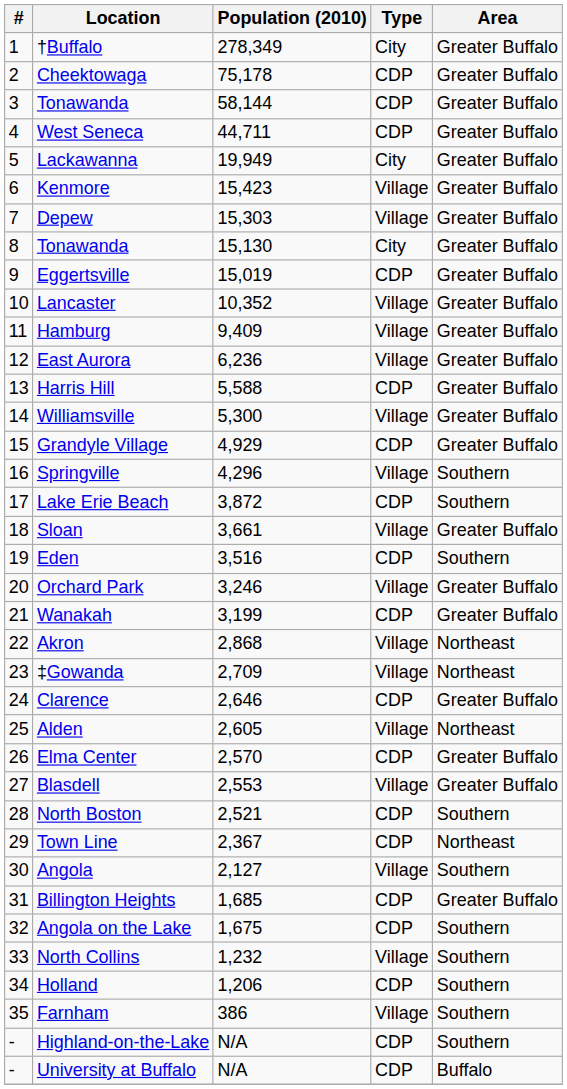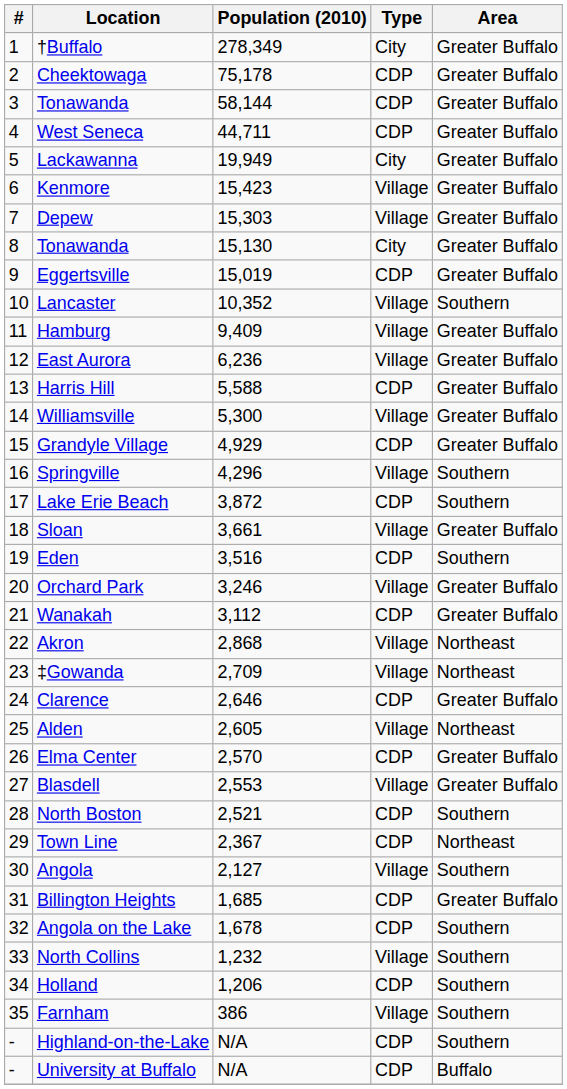 <table class="wikitable sortable">
 <tr>
 <th>#</th>
 <th>Location</th>
 <th>Population (2010)</th>
 <th>Type</th>
 <th>Area</th>
 </tr>
 <tr>
 <td>1</td>
 <td>†<a href='#'>Buffalo</a></td>
 <td>278,349</td>
 <td>City</td>
 <td>Greater Buffalo</td>
 </tr>
 <tr>
 <td>2</td>
 <td><a href='#'>Cheektowaga</a></td>
 <td>75,178</td>
 <td>CDP</td>
 <td>Greater Buffalo</td>
 </tr>
 <tr>
 <td>3</td>
 <td><a href='#'>Tonawanda</a></td>
 <td>58,144</td>
 <td>CDP</td>
 <td>Greater Buffalo</td>
 </tr>
 <tr>
 <td>4</td>
 <td><a href='#'>West Seneca</a></td>
 <td>44,711</td>
 <td>CDP</td>
 <td>Greater Buffalo</td>
 </tr>
 <tr>
 <td>5</td>
 <td><a href='#'>Lackawanna</a></td>
 <td>19,949</td>
 <td>City</td>
 <td>Greater Buffalo</td>
 </tr>
 <tr>
 <td>6</td>
 <td><a href='#'>Kenmore</a></td>
 <td>15,423</td>
 <td>Village</td>
 <td>Greater Buffalo</td>
 </tr>
 <tr>
 <td>7</td>
 <td><a href='#'>Depew</a></td>
 <td>15,303</td>
 <td>Village</td>
 <td>Greater Buffalo</td>
 </tr>
 <tr>
 <td>8</td>
 <td><a href='#'>Tonawanda</a></td>
 <td>15,130</td>
 <td>City</td>
 <td>Greater Buffalo</td>
 </tr>
 <tr>
 <td>9</td>
 <td><a href='#'>Eggertsville</a></td>
 <td>15,019</td>
 <td>CDP</td>
 <td>Greater Buffalo</td>
 </tr>
 <tr>
 <td>10</td>
 <td><a href='#'>Lancaster</a></td>
 <td>10,352</td>
 <td>Village</td>
-<td>Greater Buffalo</td>
+<td>Southern</td>
 </tr>
 <tr>
 <td>11</td>
 <td><a href='#'>Hamburg</a></td>
 <td>9,409</td>
 <td>Village</td>
 <td>Greater Buffalo</td>
 </tr>
 <tr>
 <td>12</td>
 <td><a href='#'>East Aurora</a></td>
 <td>6,236</td>
 <td>Village</td>
 <td>Greater Buffalo</td>
 </tr>
 <tr>
 <td>13</td>
 <td><a href='#'>Harris Hill</a></td>
 <td>5,588</td>
 <td>CDP</td>
 <td>Greater Buffalo</td>
 </tr>
 <tr>
 <td>14</td>
 <td><a href='#'>Williamsville</a></td>
 <td>5,300</td>
 <td>Village</td>
 <td>Greater Buffalo</td>
 </tr>
 <tr>
 <td>15</td>
 <td><a href='#'>Grandyle Village</a></td>
 <td>4,929</td>
 <td>CDP</td>
 <td>Greater Buffalo</td>
 </tr>
 <tr>
 <td>16</td>
 <td><a href='#'>Springville</a></td>
 <td>4,296</td>
 <td>Village</td>
 <td>Southern</td>
 </tr>
 <tr>
 <td>17</td>
 <td><a href='#'>Lake Erie Beach</a></td>
 <td>3,872</td>
 <td>CDP</td>
 <td>Southern</td>
 </tr>
 <tr>
 <td>18</td>
 <td><a href='#'>Sloan</a></td>
 <td>3,661</td>
 <td>Village</td>
 <td>Greater Buffalo</td>
 </tr>
 <tr>
 <td>19</td>
 <td><a href='#'>Eden</a></td>
 <td>3,516</td>
 <td>CDP</td>
 <td>Southern</td>
 </tr>
 <tr>
 <td>20</td>
 <td><a href='#'>Orchard Park</a></td>
 <td>3,246</td>
 <td>Village</td>
 <td>Greater Buffalo</td>
 </tr>
 <tr>
 <td>21</td>
 <td><a href='#'>Wanakah</a></td>
-<td>3,199</td>
+<td>3,112</td>
 <td>CDP</td>
 <td>Greater Buffalo</td>
 </tr>
 <tr>
 <td>22</td>
 <td><a href='#'>Akron</a></td>
 <td>2,868</td>
 <td>Village</td>
 <td>Northeast</td>
 </tr>
 <tr>
 <td>23</td>
 <td>‡<a href='#'>Gowanda</a></td>
 <td>2,709</td>
 <td>Village</td>
 <td>Northeast</td>
 </tr>
 <tr>
 <td>24</td>
 <td><a href='#'>Clarence</a></td>
 <td>2,646</td>
 <td>CDP</td>
 <td>Greater Buffalo</td>
 </tr>
 <tr>
 <td>25</td>
 <td><a href='#'>Alden</a></td>
 <td>2,605</td>
 <td>Village</td>
 <td>Northeast</td>
 </tr>
 <tr>
 <td>26</td>
 <td><a href='#'>Elma Center</a></td>
 <td>2,570</td>
 <td>CDP</td>
 <td>Greater Buffalo</td>
 </tr>
 <tr>
 <td>27</td>
 <td><a href='#'>Blasdell</a></td>
 <td>2,553</td>
 <td>Village</td>
 <td>Greater Buffalo</td>
 </tr>
 <tr>
 <td>28</td>
 <td><a href='#'>North Boston</a></td>
 <td>2,521</td>
 <td>CDP</td>
 <td>Southern</td>
 </tr>
 <tr>
 <td>29</td>
 <td><a href='#'>Town Line</a></td>
 <td>2,367</td>
 <td>CDP</td>
 <td>Northeast</td>
 </tr>
 <tr>
 <td>30</td>
 <td><a href='#'>Angola</a></td>
 <td>2,127</td>
 <td>Village</td>
 <td>Southern</td>
 </tr>
 <tr>
 <td>31</td>
 <td><a href='#'>Billington Heights</a></td>
 <td>1,685</td>
 <td>CDP</td>
 <td>Greater Buffalo</td>
 </tr>
 <tr>
 <td>32</td>
 <td><a href='#'>Angola on the Lake</a></td>
-<td>1,675</td>
+<td>1,678</td>
 <td>CDP</td>
 <td>Southern</td>
 </tr>
 <tr>
 <td>33</td>
 <td><a href='#'>North Collins</a></td>
 <td>1,232</td>
 <td>Village</td>
 <td>Southern</td>
 </tr>
 <tr>
 <td>34</td>
 <td><a href='#'>Holland</a></td>
 <td>1,206</td>
 <td>CDP</td>
 <td>Southern</td>
 </tr>
 <tr>
 <td>35</td>
 <td><a href='#'>Farnham</a></td>
 <td>386</td>
 <td>Village</td>
 <td>Southern</td>
 </tr>
 <tr>
 <td>-</td>
 <td><a href='#'>Highland-on-the-Lake</a></td>
 <td>N/A</td>
 <td>CDP</td>
 <td>Southern</td>
 </tr>
 <tr>
 <td>-</td>
 <td><a href='#'>University at Buffalo</a></td>
 <td>N/A</td>
 <td>CDP</td>
 <td>Buffalo</td>
 </tr>
 <tr>
 </tr>
 </table>
